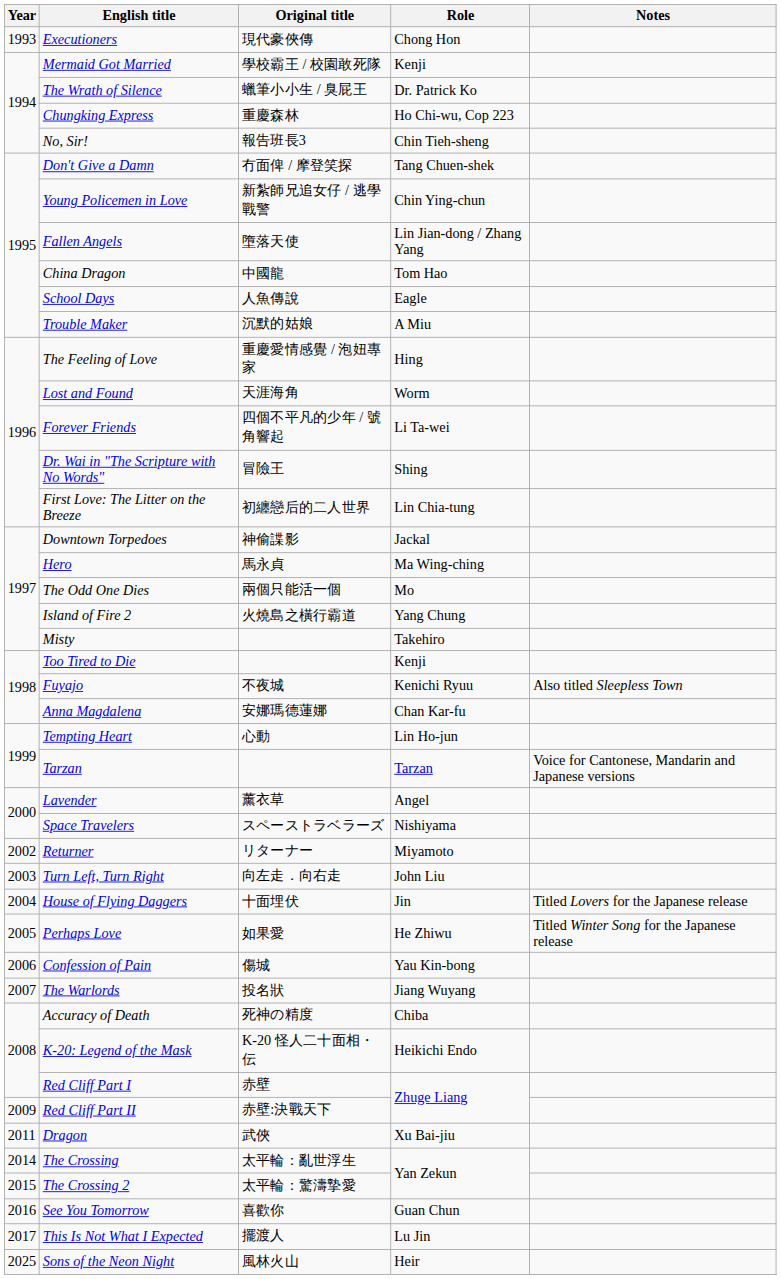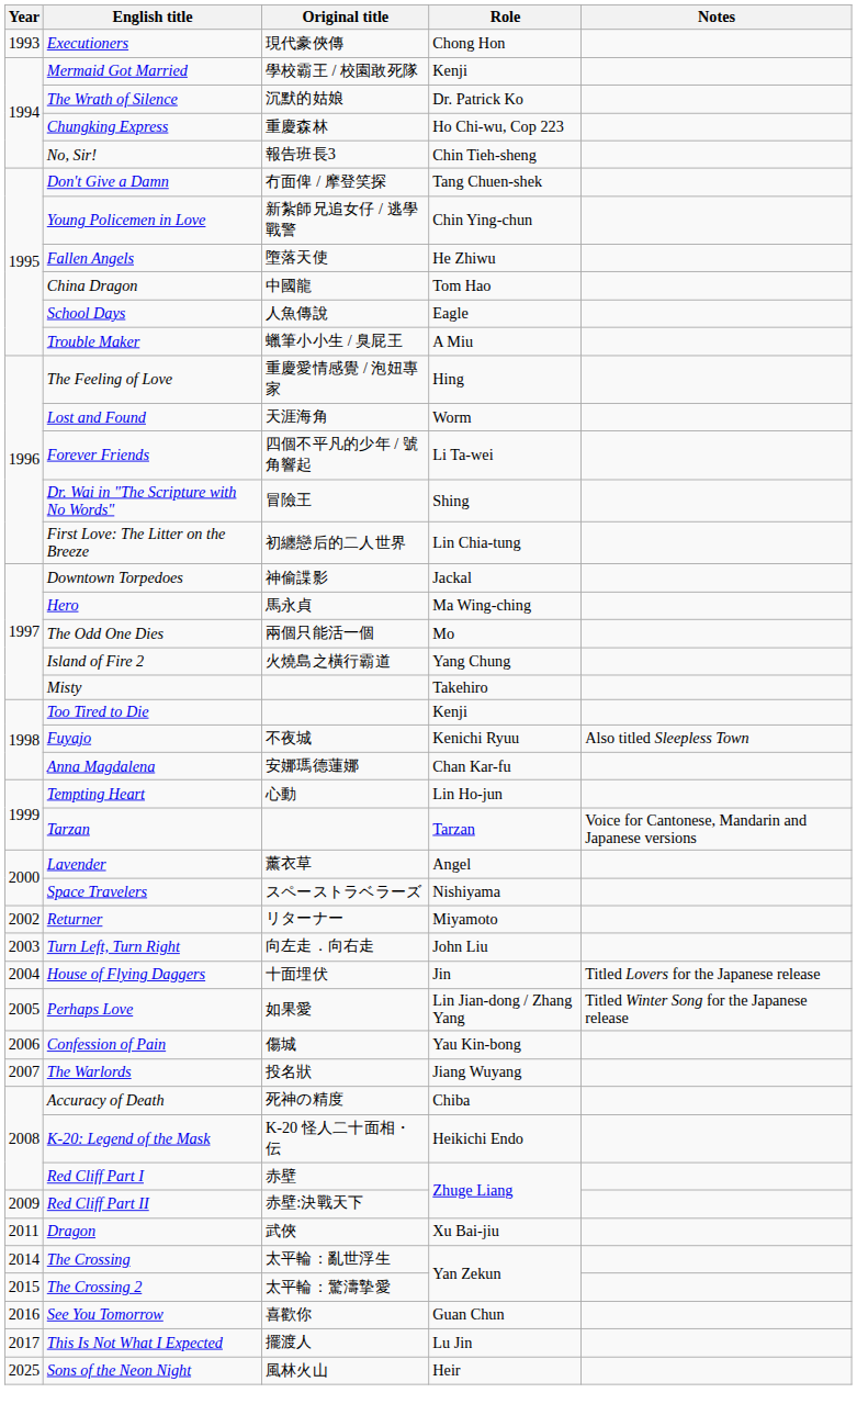 <table class="wikitable sortable">
 <tr>
 <th>Year</th>
 <th>English title</th>
 <th>Original title</th>
 <th>Role</th>
 <th class="unsortable">Notes</th>
 </tr>
 <tr>
 <td>1993</td>
 <td><em><a href='#'>Executioners</a></em></td>
 <td>現代豪俠傳</td>
 <td>Chong Hon</td>
 <td></td>
 </tr>
 <tr>
 <td rowspan="4">1994</td>
 <td><em><a href='#'>Mermaid Got Married</a></em></td>
 <td>學校霸王 / 校園敢死隊</td>
 <td>Kenji</td>
 <td></td>
 </tr>
 <tr>
 <td><em><a href='#'>The Wrath of Silence</a></em></td>
-<td>蠟筆小小生 / 臭屁王</td>
+<td>沉默的姑娘</td>
 <td>Dr. Patrick Ko</td>
 <td></td>
 </tr>
 <tr>
 <td><em><a href='#'>Chungking Express</a></em></td>
 <td>重慶森林</td>
 <td>Ho Chi-wu, Cop 223</td>
 <td></td>
 </tr>
 <tr>
 <td><em>No, Sir!</em></td>
 <td>報告班長3</td>
 <td>Chin Tieh-sheng</td>
 <td></td>
 </tr>
 <tr>
 <td rowspan="6">1995</td>
 <td><em><a href='#'>Don't Give a Damn</a></em></td>
 <td>冇面俾 / 摩登笑探</td>
 <td>Tang Chuen-shek</td>
 <td></td>
 </tr>
 <tr>
 <td><em><a href='#'>Young Policemen in Love</a></em></td>
 <td>新紮師兄追女仔 / 逃學戰警</td>
 <td>Chin Ying-chun</td>
 <td></td>
 </tr>
 <tr>
 <td><em><a href='#'>Fallen Angels</a></em></td>
 <td>墮落天使</td>
-<td>Lin Jian-dong / Zhang Yang</td>
+<td>He Zhiwu</td>
 <td></td>
 </tr>
 <tr>
 <td><em>China Dragon</em></td>
 <td>中國龍</td>
 <td>Tom Hao</td>
 <td></td>
 </tr>
 <tr>
 <td><em><a href='#'>School Days</a></em></td>
 <td>人魚傳說</td>
 <td>Eagle</td>
 <td></td>
 </tr>
 <tr>
 <td><em><a href='#'>Trouble Maker</a></em></td>
-<td>沉默的姑娘</td>
+<td>蠟筆小小生 / 臭屁王</td>
 <td>A Miu</td>
 <td></td>
 </tr>
 <tr>
 <td rowspan="5">1996</td>
 <td><em>The Feeling of Love</em></td>
 <td>重慶愛情感覺 / 泡妞專家</td>
 <td>Hing</td>
 <td></td>
 </tr>
 <tr>
 <td><em><a href='#'>Lost and Found</a></em></td>
 <td>天涯海角</td>
 <td>Worm</td>
 <td></td>
 </tr>
 <tr>
 <td><em><a href='#'>Forever Friends</a></em></td>
 <td>四個不平凡的少年 / 號角響起</td>
 <td>Li Ta-wei</td>
 <td></td>
 </tr>
 <tr>
 <td><em><a href='#'>Dr. Wai in "The Scripture with No Words"</a></em></td>
 <td>冒險王</td>
 <td>Shing</td>
 <td></td>
 </tr>
 <tr>
 <td><em>First Love: The Litter on the Breeze</em></td>
 <td>初纏戀后的二人世界</td>
 <td>Lin Chia-tung</td>
 <td></td>
 </tr>
 <tr>
 <td rowspan="5">1997</td>
 <td><em>Downtown Torpedoes</em></td>
 <td>神偷諜影</td>
 <td>Jackal</td>
 <td></td>
 </tr>
 <tr>
 <td><em><a href='#'>Hero</a></em></td>
 <td>馬永貞</td>
 <td>Ma Wing-ching</td>
 <td></td>
 </tr>
 <tr>
 <td><em>The Odd One Dies</em></td>
 <td>兩個只能活一個</td>
 <td>Mo</td>
 <td></td>
 </tr>
 <tr>
 <td><em>Island of Fire 2</em></td>
 <td>火燒島之橫行霸道</td>
 <td>Yang Chung</td>
 <td></td>
 </tr>
 <tr>
 <td><em>Misty</em></td>
 <td></td>
 <td>Takehiro</td>
 <td></td>
 </tr>
 <tr>
 <td rowspan="3">1998</td>
 <td><em><a href='#'>Too Tired to Die</a></em></td>
 <td></td>
 <td>Kenji</td>
 <td></td>
 </tr>
 <tr>
 <td><em><a href='#'>Fuyajo</a></em></td>
 <td>不夜城</td>
 <td>Kenichi Ryuu</td>
 <td>Also titled <em>Sleepless Town</em></td>
 </tr>
 <tr>
 <td><em><a href='#'>Anna Magdalena</a></em></td>
 <td>安娜瑪德蓮娜</td>
 <td>Chan Kar-fu</td>
 <td></td>
 </tr>
 <tr>
 <td rowspan="2">1999</td>
 <td><em><a href='#'>Tempting Heart</a></em></td>
 <td>心動</td>
 <td>Lin Ho-jun</td>
 <td></td>
 </tr>
 <tr>
 <td><em><a href='#'>Tarzan</a></em></td>
 <td></td>
 <td><a href='#'>Tarzan</a></td>
 <td>Voice for Cantonese, Mandarin and Japanese versions</td>
 </tr>
 <tr>
 <td rowspan="2">2000</td>
 <td><em><a href='#'>Lavender</a></em></td>
 <td>薰衣草</td>
 <td>Angel</td>
 <td></td>
 </tr>
 <tr>
 <td><em><a href='#'>Space Travelers</a></em></td>
 <td>スペーストラベラーズ</td>
 <td>Nishiyama</td>
 <td></td>
 </tr>
 <tr>
 <td>2002</td>
 <td><em><a href='#'>Returner</a></em></td>
 <td>リターナー</td>
 <td>Miyamoto</td>
 <td></td>
 </tr>
 <tr>
 <td>2003</td>
 <td><em><a href='#'>Turn Left, Turn Right</a></em></td>
 <td>向左走．向右走</td>
 <td>John Liu</td>
 <td></td>
 </tr>
 <tr>
 <td>2004</td>
 <td><em><a href='#'>House of Flying Daggers</a></em></td>
 <td>十面埋伏</td>
 <td>Jin</td>
 <td>Titled <em>Lovers</em> for the Japanese release</td>
 </tr>
 <tr>
 <td>2005</td>
 <td><em><a href='#'>Perhaps Love</a></em></td>
 <td>如果愛</td>
-<td>He Zhiwu</td>
+<td>Lin Jian-dong / Zhang Yang</td>
 <td>Titled <em>Winter Song</em> for the Japanese release</td>
 </tr>
 <tr>
 <td>2006</td>
 <td><em><a href='#'>Confession of Pain</a></em></td>
 <td>傷城</td>
 <td>Yau Kin-bong</td>
 <td></td>
 </tr>
 <tr>
 <td>2007</td>
 <td><em><a href='#'>The Warlords</a></em></td>
 <td>投名狀</td>
 <td>Jiang Wuyang</td>
 <td></td>
 </tr>
 <tr>
 <td rowspan="3">2008</td>
 <td><em>Accuracy of Death</em></td>
 <td>死神の精度</td>
 <td>Chiba</td>
 <td></td>
 </tr>
 <tr>
 <td><em><a href='#'>K-20: Legend of the Mask</a></em></td>
 <td>K-20 怪人二十面相・伝</td>
 <td>Heikichi Endo</td>
 <td></td>
 </tr>
 <tr>
 <td><em><a href='#'>Red Cliff Part I</a></em></td>
 <td>赤壁</td>
 <td rowspan="2"><a href='#'>Zhuge Liang</a></td>
 <td></td>
 </tr>
 <tr>
 <td>2009</td>
 <td><em><a href='#'>Red Cliff Part II</a></em></td>
 <td>赤壁:決戰天下</td>
 <td></td>
 </tr>
 <tr>
 <td>2011</td>
 <td><em><a href='#'>Dragon</a></em></td>
 <td>武俠</td>
 <td>Xu Bai-jiu</td>
 <td></td>
 </tr>
 <tr>
 <td>2014</td>
 <td><em><a href='#'>The Crossing</a></em></td>
 <td>太平輪：亂世浮生</td>
 <td rowspan="2">Yan Zekun</td>
 <td></td>
 </tr>
 <tr>
 <td>2015</td>
 <td><em><a href='#'>The Crossing 2</a></em></td>
 <td>太平輪：驚濤摯愛</td>
 <td></td>
 </tr>
 <tr>
 <td>2016</td>
 <td><em><a href='#'>See You Tomorrow</a></em></td>
 <td>喜歡你</td>
 <td>Guan Chun</td>
 <td></td>
 </tr>
 <tr>
 <td>2017</td>
 <td><em><a href='#'>This Is Not What I Expected</a></em></td>
 <td>擺渡人</td>
 <td>Lu Jin</td>
 <td></td>
 </tr>
 <tr>
 <td>2025</td>
 <td><em><a href='#'>Sons of the Neon Night</a></em></td>
 <td>風林火山</td>
 <td>Heir</td>
 <td></td>
 </tr>
 </table>
